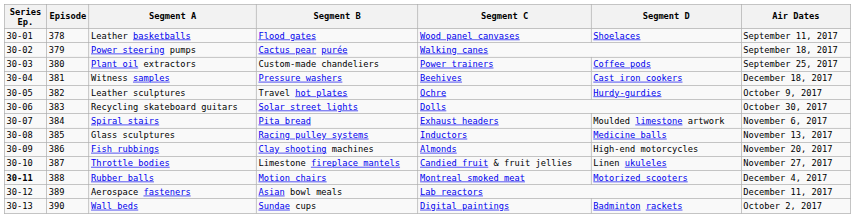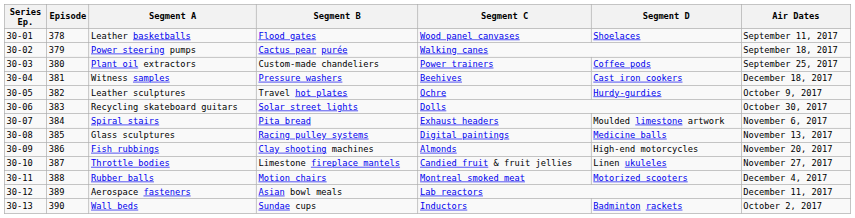 <table class="wikitable" style="width:100%;">
 <tr>
 <th style="width:5%;">Series Ep.</th>
 <th style="width:5%;">Episode</th>
 <th>Segment A</th>
 <th>Segment B</th>
 <th>Segment C</th>
 <th>Segment D</th>
 <th>Air Dates</th>
 </tr>
 <tr>
 <td>30-01</td>
 <td>378</td>
 <td>Leather <a href='#'>basketballs</a></td>
 <td><a href='#'>Flood gates</a></td>
 <td><a href='#'>Wood panel canvases</a></td>
 <td><a href='#'>Shoelaces</a></td>
 <td>September 11, 2017</td>
 </tr>
 <tr>
 <td>30-02</td>
 <td>379</td>
 <td><a href='#'>Power steering</a> pumps</td>
 <td><a href='#'>Cactus pear</a> <a href='#'>purée</a></td>
 <td colspan="2"><a href='#'>Walking canes</a></td>
 <td>September 18, 2017</td>
 </tr>
 <tr>
 <td>30-03</td>
 <td>380</td>
 <td><a href='#'>Plant oil</a> extractors</td>
 <td>Custom-made chandeliers</td>
 <td><a href='#'>Power trainers</a></td>
 <td><a href='#'>Coffee pods</a></td>
 <td>September 25, 2017</td>
 </tr>
 <tr>
 <td>30-04</td>
 <td>381</td>
 <td>Witness <a href='#'>samples</a></td>
 <td><a href='#'>Pressure washers</a></td>
 <td><a href='#'>Beehives</a></td>
 <td><a href='#'>Cast iron cookers</a></td>
 <td>December 18, 2017</td>
 </tr>
 <tr>
 <td>30-05</td>
 <td>382</td>
 <td>Leather sculptures</td>
 <td>Travel <a href='#'>hot plates</a></td>
 <td><a href='#'>Ochre</a></td>
 <td><a href='#'>Hurdy-gurdies</a></td>
 <td>October 9, 2017</td>
 </tr>
 <tr>
 <td>30-06</td>
 <td>383</td>
 <td>Recycling skateboard guitars</td>
 <td><a href='#'>Solar street lights</a></td>
 <td colspan="2"><a href='#'>Dolls</a></td>
 <td>October 30, 2017</td>
 </tr>
 <tr>
 <td>30-07</td>
 <td>384</td>
 <td><a href='#'>Spiral stairs</a></td>
 <td><a href='#'>Pita bread</a></td>
 <td><a href='#'>Exhaust headers</a></td>
 <td>Moulded <a href='#'>limestone</a> artwork</td>
 <td>November 6, 2017</td>
 </tr>
 <tr>
 <td>30-08</td>
 <td>385</td>
 <td>Glass sculptures</td>
 <td><a href='#'>Racing pulley systems</a></td>
-<td><a href='#'>Inductors</a></td>
+<td><a href='#'>Digital paintings</a></td>
 <td><a href='#'>Medicine balls</a></td>
 <td>November 13, 2017</td>
 </tr>
 <tr>
 <td>30-09</td>
 <td>386</td>
 <td><a href='#'>Fish rubbings</a></td>
 <td><a href='#'>Clay shooting</a> machines</td>
 <td><a href='#'>Almonds</a></td>
 <td>High-end motorcycles</td>
 <td>November 20, 2017</td>
 </tr>
 <tr>
 <td>30-10</td>
 <td>387</td>
 <td><a href='#'>Throttle bodies</a></td>
 <td>Limestone <a href='#'>fireplace mantels</a></td>
 <td><a href='#'>Candied fruit</a> & fruit jellies</td>
 <td>Linen <a href='#'>ukuleles</a></td>
 <td>November 27, 2017</td>
 </tr>
 <tr>
-<td><strong>30-11</strong></td>
+<td>30-11</td>
 <td>388</td>
 <td><a href='#'>Rubber balls</a></td>
 <td><a href='#'>Motion chairs</a></td>
 <td><a href='#'>Montreal smoked meat</a></td>
 <td><a href='#'>Motorized scooters</a></td>
 <td>December 4, 2017</td>
 </tr>
 <tr>
 <td>30-12</td>
 <td>389</td>
 <td>Aerospace <a href='#'>fasteners</a></td>
 <td><a href='#'>Asian</a> bowl meals</td>
 <td colspan="2"><a href='#'>Lab reactors</a></td>
 <td>December 11, 2017</td>
 </tr>
 <tr>
 <td>30-13</td>
 <td>390</td>
 <td><a href='#'>Wall beds</a></td>
 <td><a href='#'>Sundae</a> cups</td>
-<td><a href='#'>Digital paintings</a></td>
+<td><a href='#'>Inductors</a></td>
 <td><a href='#'>Badminton</a> <a href='#'>rackets</a></td>
 <td>October 2, 2017</td>
 </tr>
 </table>
